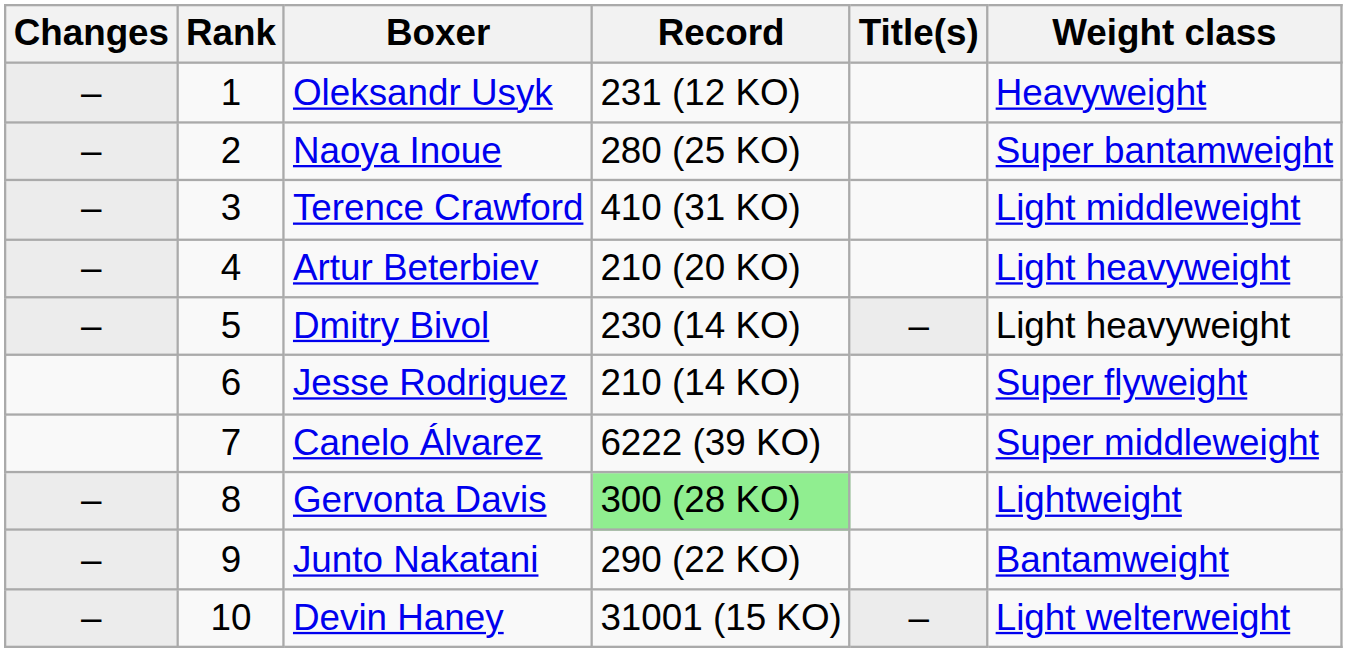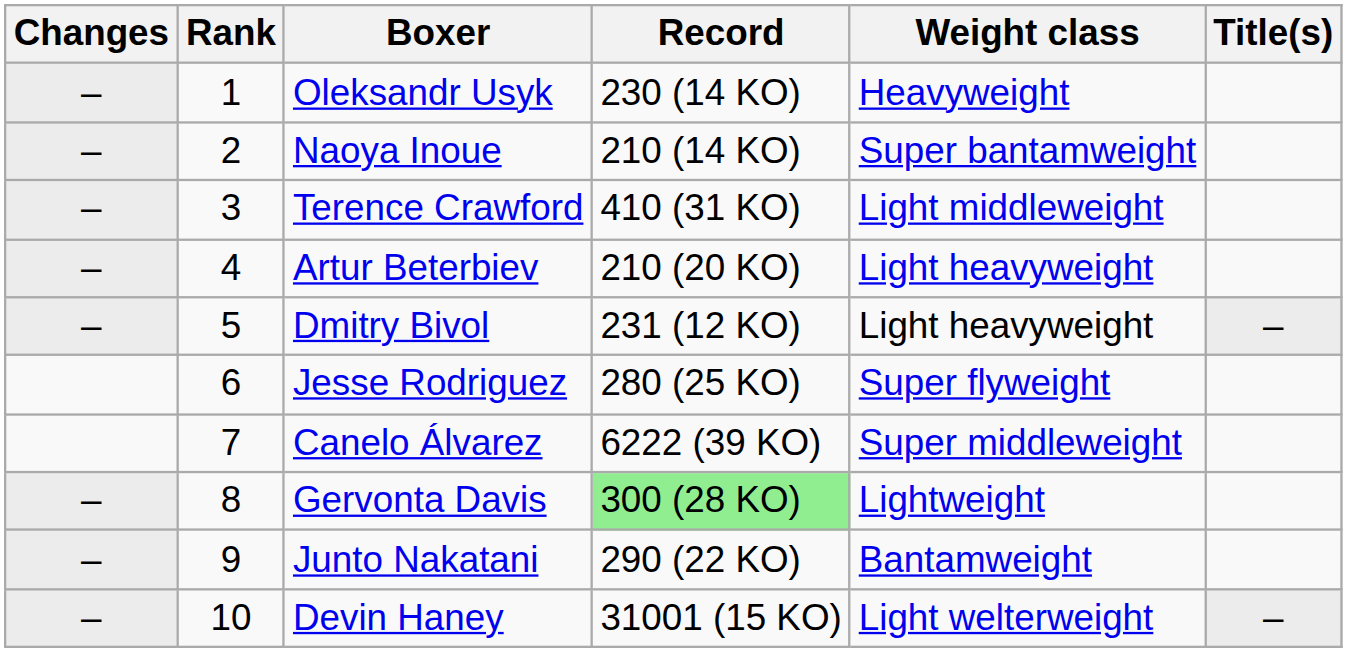 <table class="wikitable ">
 <tr>
 <th>Changes</th>
 <th>Rank</th>
 <th>Boxer</th>
 <th>Record</th>
+<th>Weight class</th>
 <th>Title(s)</th>
-<th>Weight class</th>
 </tr>
 <tr>
 <td align=center bgcolor=#ECECEC>–</td>
 <td align=center>1</td>
 <td><a href='#'>Oleksandr Usyk</a></td>
-<td>231 (12 KO)</td>
+<td>230 (14 KO)</td>
+<td><a href='#'>Heavyweight</a></td>
 <td></td>
-<td><a href='#'>Heavyweight</a></td>
 </tr>
 <tr>
 <td align=center bgcolor=#ECECEC>–</td>
 <td align=center>2</td>
 <td><a href='#'>Naoya Inoue</a></td>
-<td>280 (25 KO)</td>
+<td>210 (14 KO)</td>
+<td><a href='#'>Super bantamweight</a></td>
 <td></td>
-<td><a href='#'>Super bantamweight</a></td>
 </tr>
 <tr>
 <td align=center bgcolor=#ECECEC>–</td>
 <td align=center>3</td>
 <td><a href='#'>Terence Crawford</a></td>
 <td>410 (31 KO)</td>
+<td><a href='#'>Light middleweight</a></td>
 <td></td>
-<td><a href='#'>Light middleweight</a></td>
 </tr>
 <tr>
 <td align=center bgcolor=#ECECEC>–</td>
 <td align=center>4</td>
 <td><a href='#'>Artur Beterbiev</a></td>
 <td>210 (20 KO)</td>
+<td><a href='#'>Light heavyweight</a></td>
 <td></td>
-<td><a href='#'>Light heavyweight</a></td>
 </tr>
 <tr>
 <td align=center bgcolor=#ECECEC>–</td>
 <td align=center>5</td>
 <td><a href='#'>Dmitry Bivol</a></td>
-<td>230 (14 KO)</td>
+<td>231 (12 KO)</td>
+<td>Light heavyweight</td>
 <td align=center bgcolor=#ECECEC data-sort-value="Z">–</td>
-<td>Light heavyweight</td>
 </tr>
 <tr>
 <td align=center></td>
 <td align=center>6</td>
 <td><a href='#'>Jesse Rodriguez</a></td>
-<td>210 (14 KO)</td>
+<td>280 (25 KO)</td>
+<td><a href='#'>Super flyweight</a></td>
 <td></td>
-<td><a href='#'>Super flyweight</a></td>
 </tr>
 <tr>
 <td align=center></td>
 <td align=center>7</td>
 <td><a href='#'>Canelo Álvarez</a></td>
 <td>6222 (39 KO)</td>
+<td><a href='#'>Super middleweight</a></td>
 <td></td>
-<td><a href='#'>Super middleweight</a></td>
 </tr>
 <tr>
 <td align=center bgcolor=#ECECEC>–</td>
 <td align=center>8</td>
 <td><a href='#'>Gervonta Davis</a></td>
 <td style="background: lightgreen;">300 (28 KO)</td>
+<td><a href='#'>Lightweight</a></td>
 <td></td>
-<td><a href='#'>Lightweight</a></td>
 </tr>
 <tr>
 <td align=center bgcolor=#ECECEC>–</td>
 <td align=center>9</td>
 <td><a href='#'>Junto Nakatani</a></td>
 <td>290 (22 KO)</td>
+<td><a href='#'>Bantamweight</a></td>
 <td></td>
-<td><a href='#'>Bantamweight</a></td>
 </tr>
 <tr>
 <td align=center bgcolor=#ECECEC>–</td>
 <td align=center>10</td>
 <td><a href='#'>Devin Haney</a></td>
 <td>31001 (15 KO)</td>
+<td><a href='#'>Light welterweight</a></td>
 <td align=center bgcolor=#ECECEC data-sort-value="Z">–</td>
-<td><a href='#'>Light welterweight</a></td>
 </tr>
 </table>
